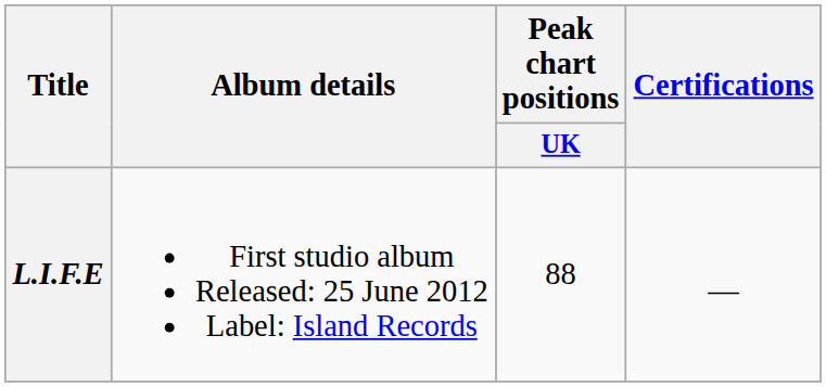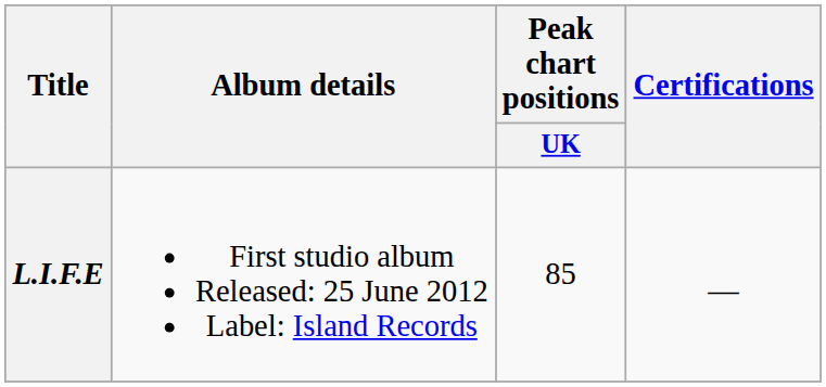 <table class="wikitable plainrowheaders" style="text-align:center;">
 <tr>
 <th scope="col" rowspan="2">Title</th>
 <th scope="col" rowspan="2">Album details</th>
 <th scope="col" colspan="1">Peak chart positions</th>
 <th scope="col" rowspan="2"><a href='#'>Certifications</a><br></th>
 </tr>
 <tr>
 <th scope="col" style="width:3em;font-size:85%;"><a href='#'>UK</a></th>
 </tr>
 <tr>
 <th scope="row"><em>L.I.F.E</em></th>
 <td><br><ul><li>First studio album</li><li>Released: 25 June 2012</li><li>Label: <a href='#'>Island Records</a></li></ul></td>
-<td>88</td>
+<td>85</td>
 <td><br>—</td>
 </tr>
 </table>
